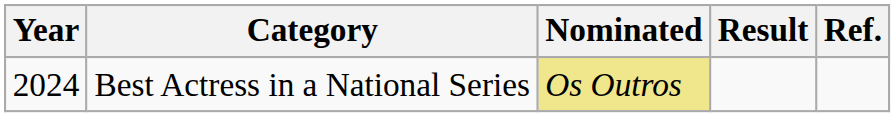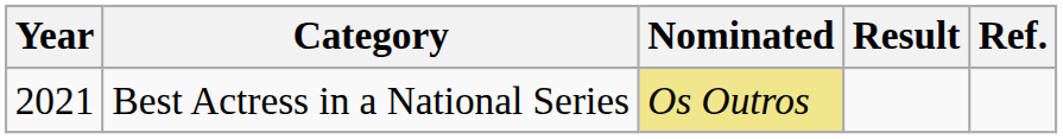 <table class="wikitable">
 <tr>
 <th>Year</th>
 <th>Category</th>
 <th>Nominated</th>
 <th>Result</th>
 <th>Ref.</th>
 </tr>
 <tr>
-<td>2024</td>
+<td>2021</td>
 <td>Best Actress in a National Series</td>
 <td style="background: khaki;"><em>Os Outros</em></td>
 <td></td>
 <td></td>
 </tr>
 </table>
